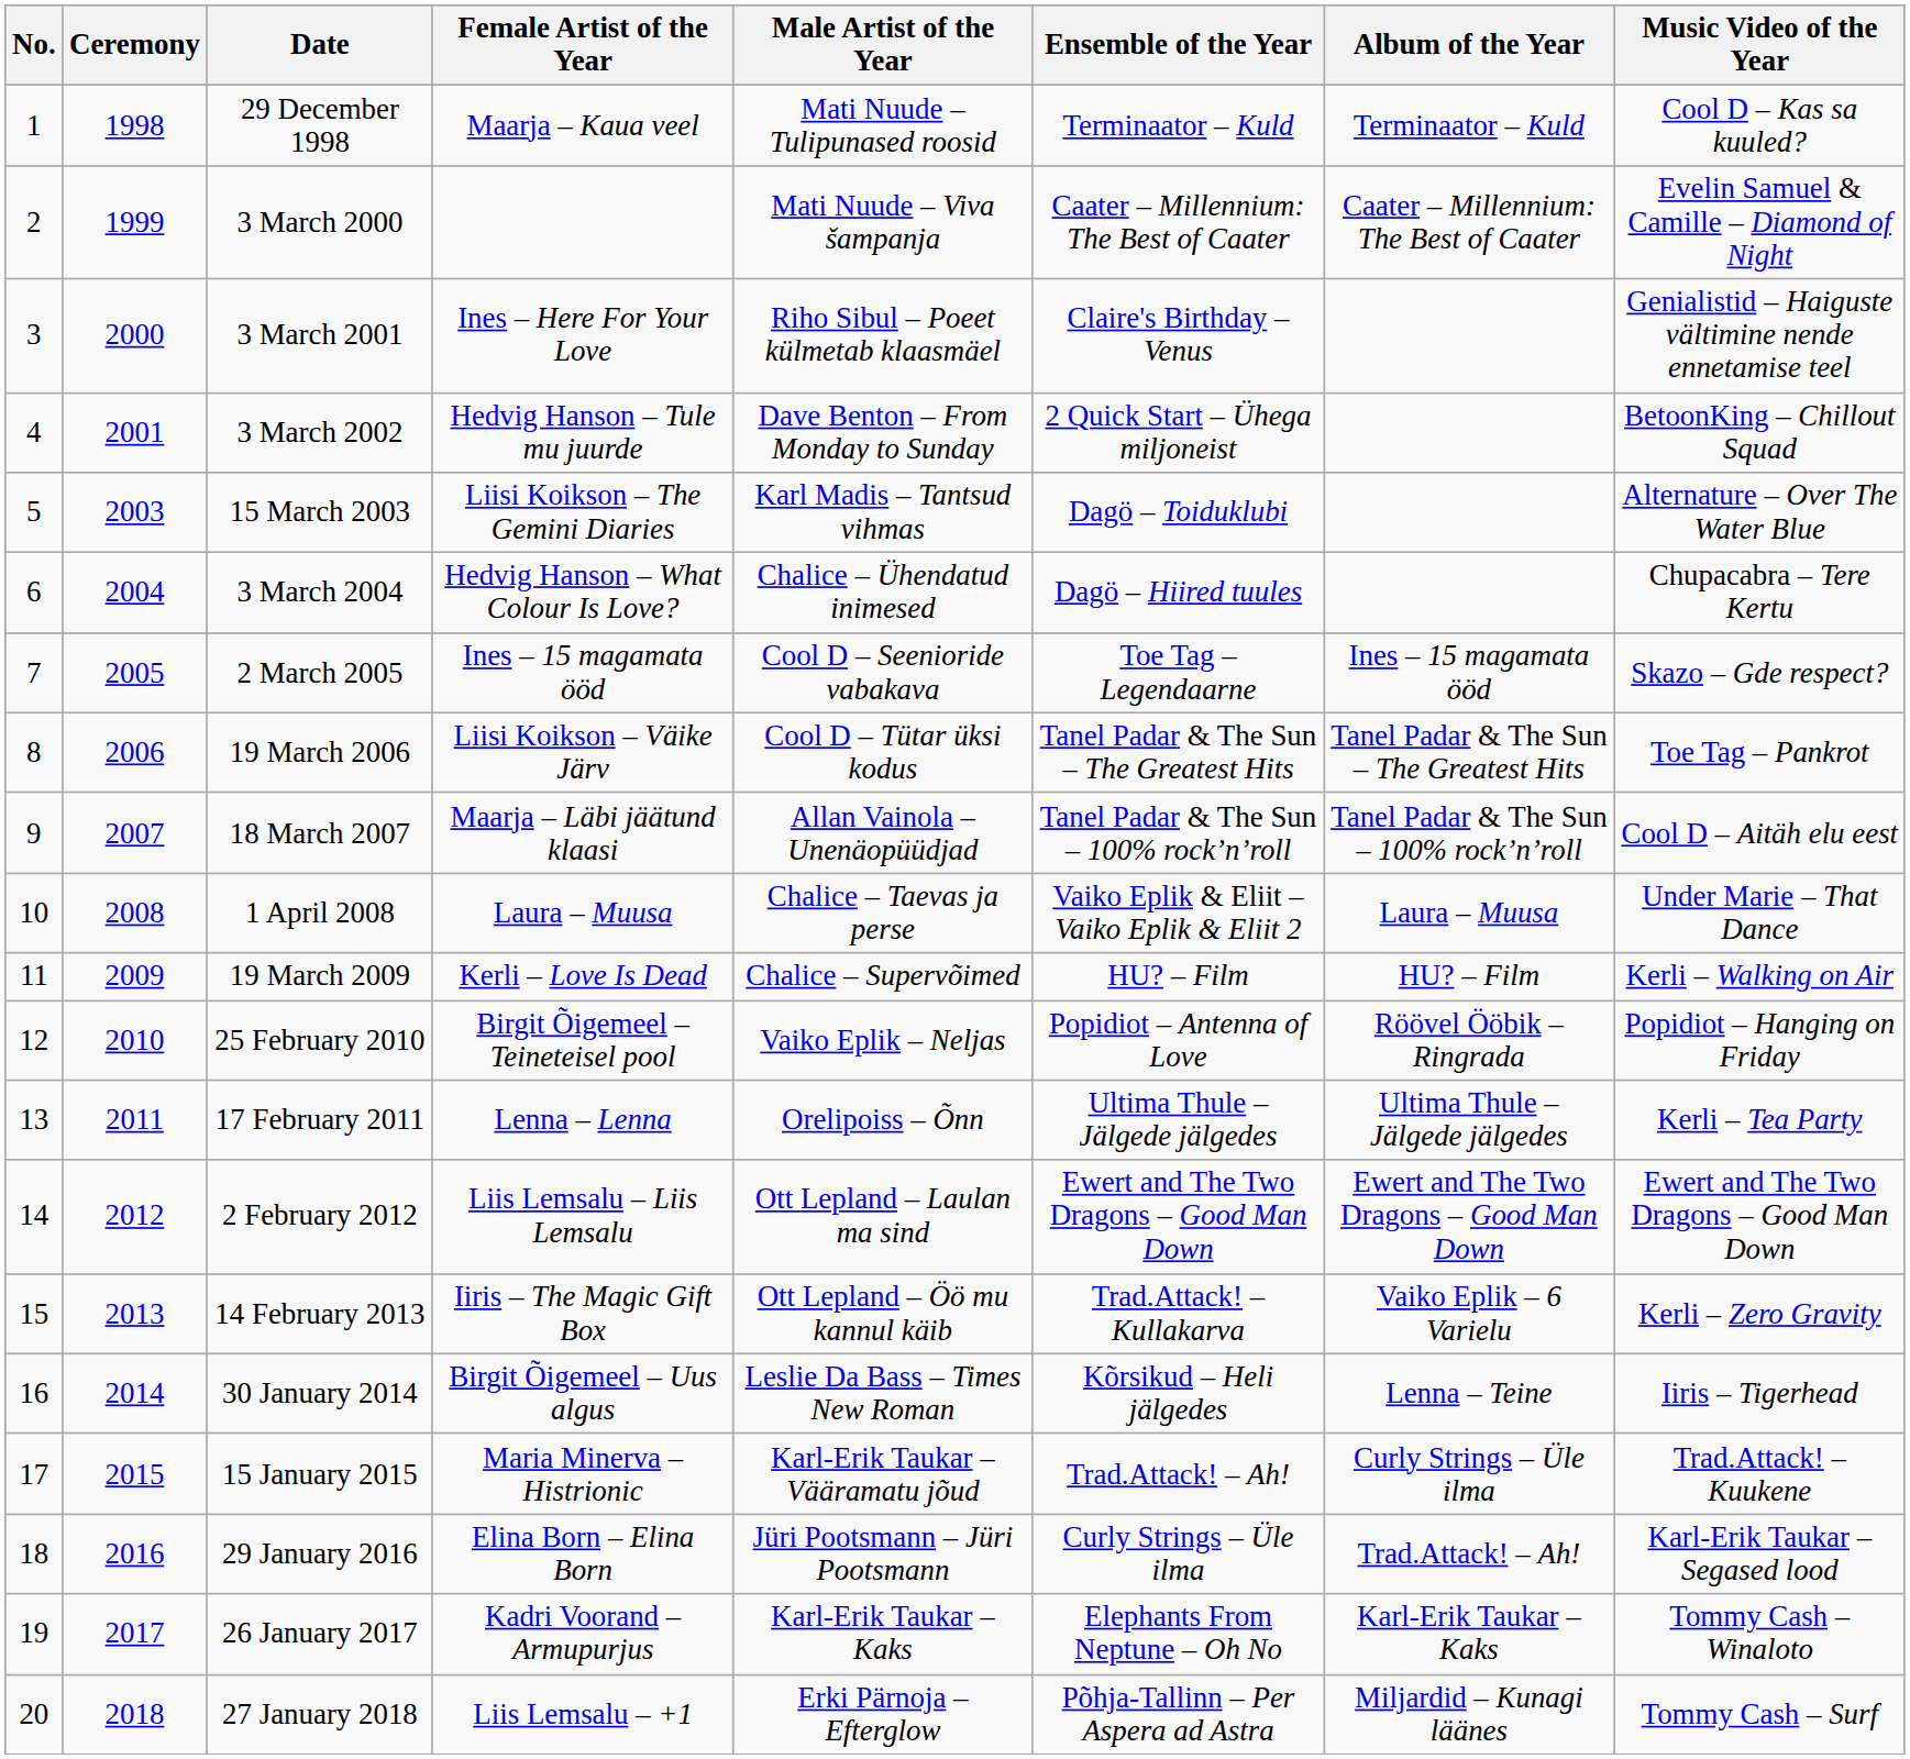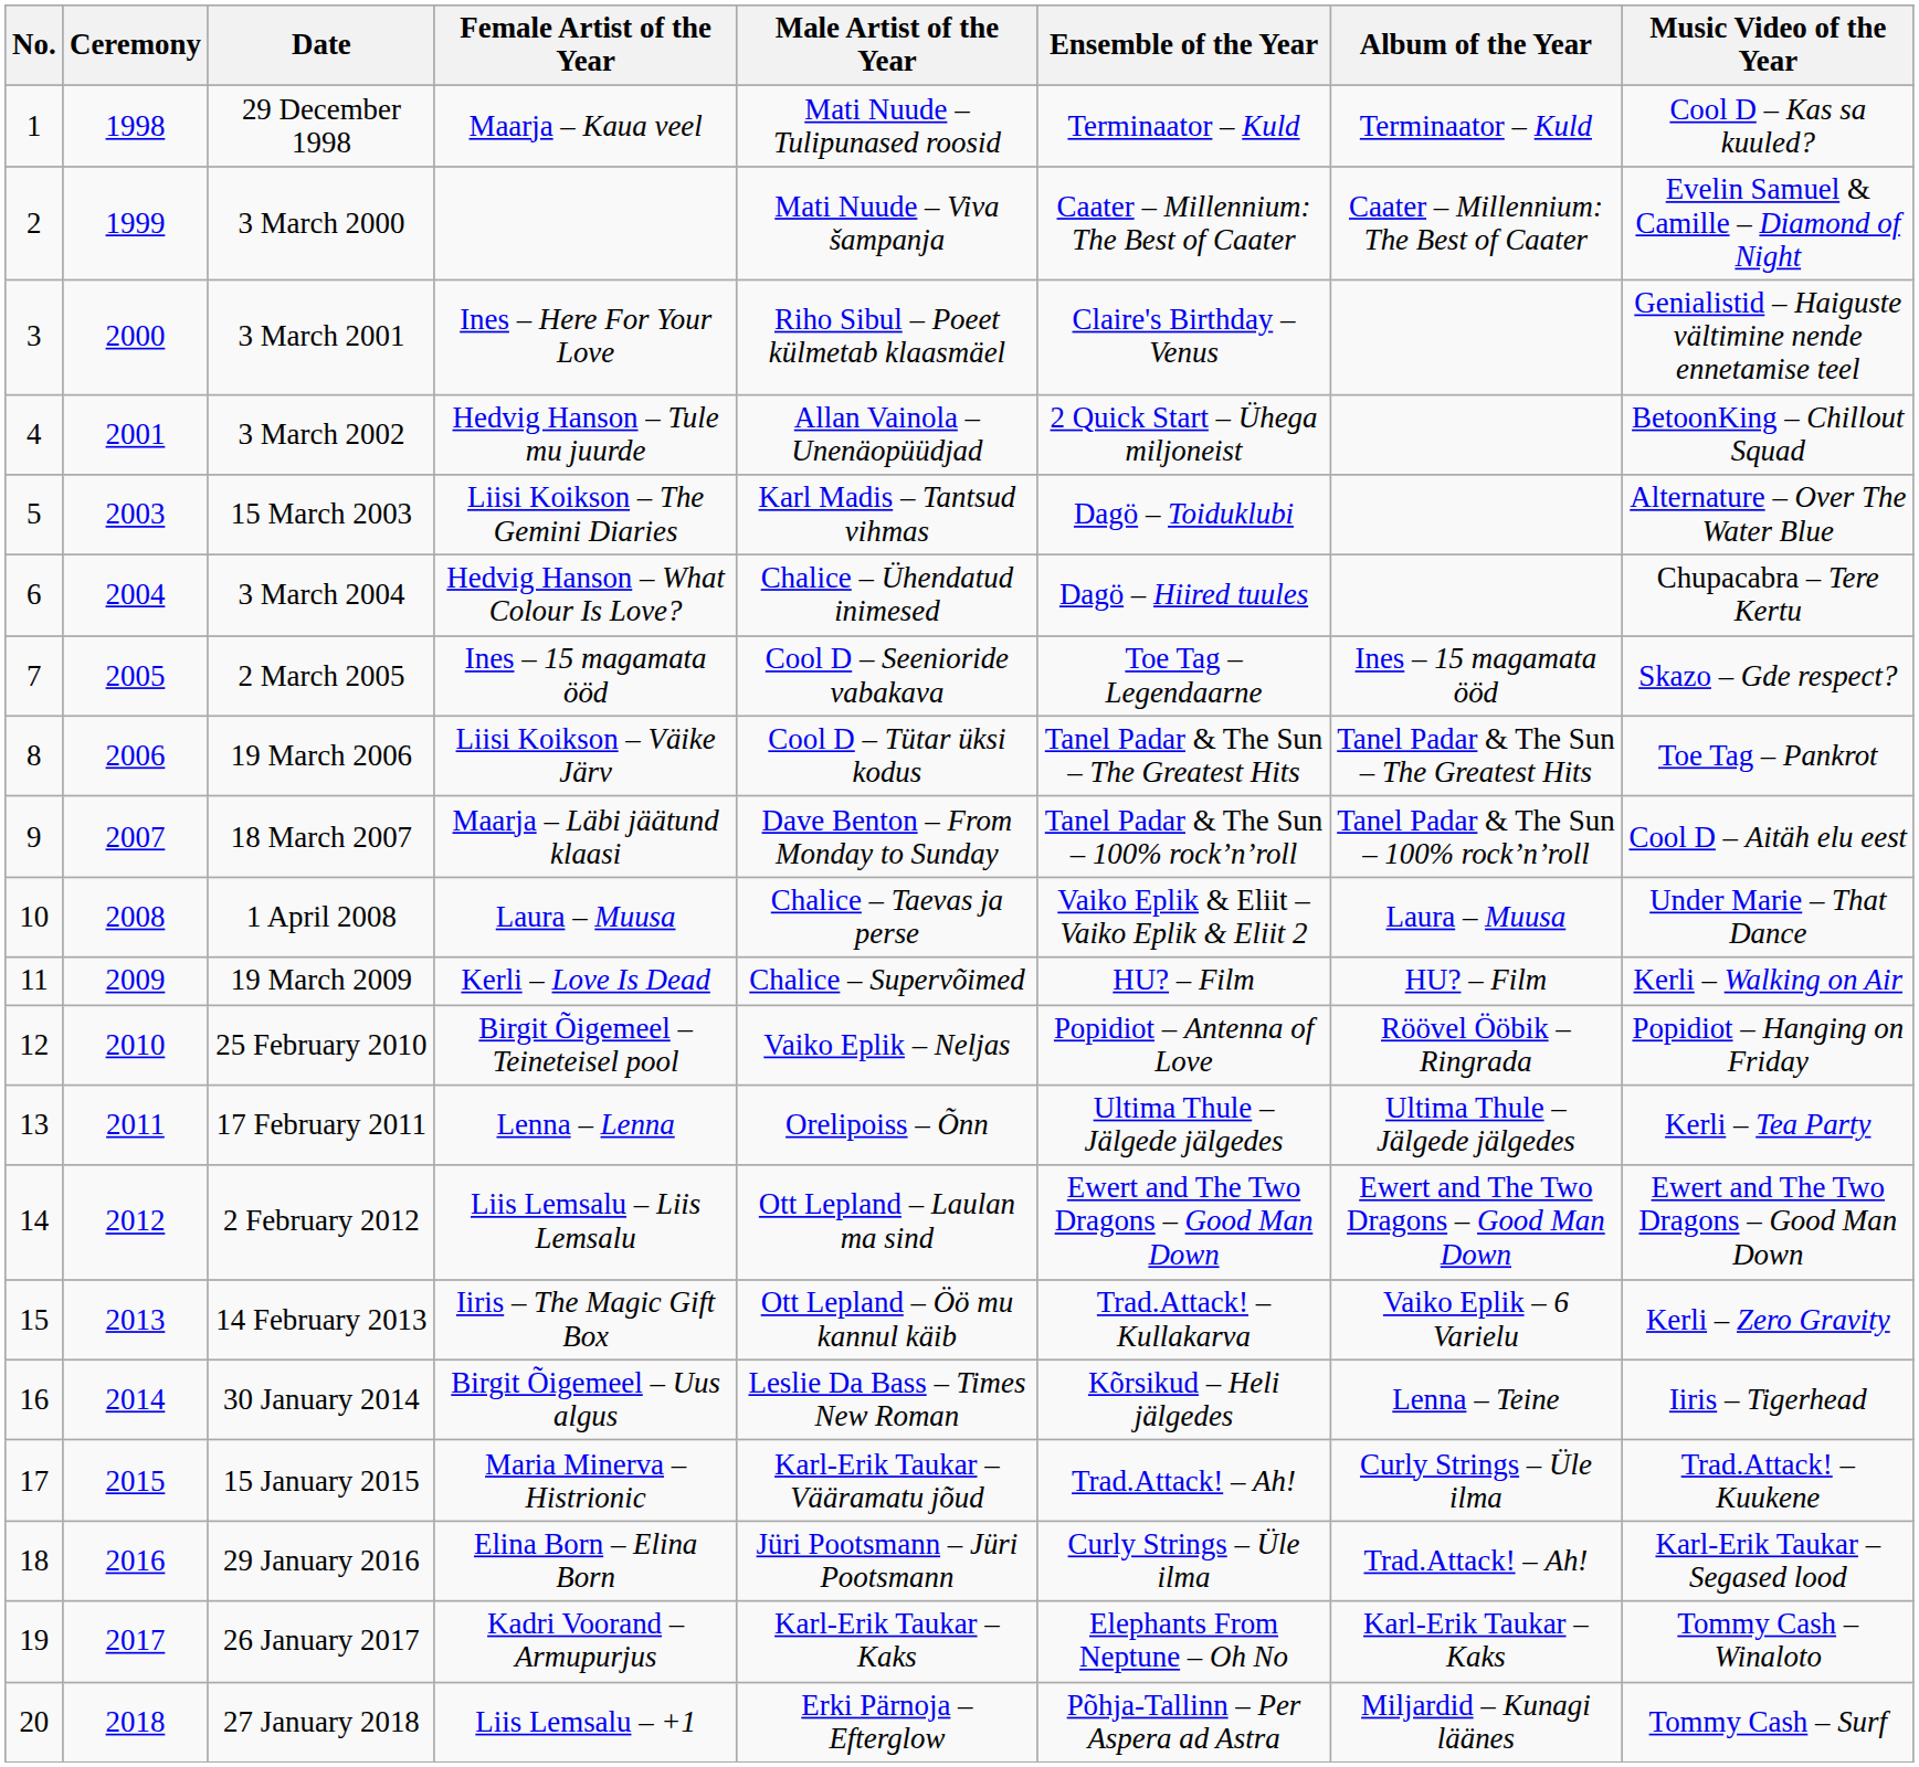 <table class="wikitable" style="text-align: center">
 <tr>
 <th style="width:5px;">No.</th>
 <th style="width:10px;">Ceremony</th>
 <th style="width:115px;">Date</th>
 <th style="width:155px;">Female Artist of the Year</th>
 <th style="width:155px;">Male Artist of the Year</th>
 <th style="width:150px;">Ensemble of the Year</th>
 <th style="width:150px;">Album of the Year</th>
 <th style="width:150px;">Music Video of the Year</th>
 </tr>
 <tr>
 <td>1</td>
 <td><a href='#'>1998</a></td>
 <td>29 December 1998</td>
 <td><a href='#'>Maarja</a> – <em>Kaua veel</em></td>
 <td><a href='#'>Mati Nuude</a> – <em>Tulipunased roosid</em></td>
 <td><a href='#'>Terminaator</a> – <em><a href='#'>Kuld</a></em></td>
 <td><a href='#'>Terminaator</a> – <em><a href='#'>Kuld</a></em></td>
 <td><a href='#'>Cool D</a> – <em>Kas sa kuuled?</em></td>
 </tr>
 <tr>
 <td>2</td>
 <td><a href='#'>1999</a></td>
 <td>3 March 2000</td>
 <td></td>
 <td><a href='#'>Mati Nuude</a> – <em>Viva šampanja</em></td>
 <td><a href='#'>Caater</a> – <em>Millennium: The Best of Caater</em></td>
 <td><a href='#'>Caater</a> – <em>Millennium: The Best of Caater</em></td>
 <td><a href='#'>Evelin Samuel</a> & <a href='#'>Camille</a> – <em><a href='#'>Diamond of Night</a></em></td>
 </tr>
 <tr>
 <td>3</td>
 <td><a href='#'>2000</a></td>
 <td>3 March 2001</td>
 <td><a href='#'>Ines</a> – <em>Here For Your Love</em></td>
 <td><a href='#'>Riho Sibul</a> – <em>Poeet külmetab klaasmäel</em></td>
 <td><a href='#'>Claire's Birthday</a> – <em>Venus</em></td>
 <td></td>
 <td><a href='#'>Genialistid</a> – <em>Haiguste vältimine nende ennetamise teel</em></td>
 </tr>
 <tr>
 <td>4</td>
 <td><a href='#'>2001</a></td>
 <td>3 March 2002</td>
 <td><a href='#'>Hedvig Hanson</a> – <em>Tule mu juurde</em></td>
-<td><a href='#'>Dave Benton</a> – <em>From Monday to Sunday</em></td>
+<td><a href='#'>Allan Vainola</a> – <em>Unenäopüüdjad</em></td>
 <td><a href='#'>2 Quick Start</a> – <em>Ühega miljoneist</em></td>
 <td></td>
 <td><a href='#'>BetoonKing</a> – <em>Chillout Squad</em></td>
 </tr>
 <tr>
 <td>5</td>
 <td><a href='#'>2003</a></td>
 <td>15 March 2003</td>
 <td><a href='#'>Liisi Koikson</a> – <em>The Gemini Diaries</em></td>
 <td><a href='#'>Karl Madis</a> – <em>Tantsud vihmas</em></td>
 <td><a href='#'>Dagö</a> – <em><a href='#'>Toiduklubi</a></em></td>
 <td></td>
 <td><a href='#'>Alternature</a> – <em>Over The Water Blue</em></td>
 </tr>
 <tr>
 <td>6</td>
 <td><a href='#'>2004</a></td>
 <td>3 March 2004</td>
 <td><a href='#'>Hedvig Hanson</a> – <em>What Colour Is Love?</em></td>
 <td><a href='#'>Chalice</a> – <em>Ühendatud inimesed</em></td>
 <td><a href='#'>Dagö</a> – <em><a href='#'>Hiired tuules</a></em></td>
 <td></td>
 <td>Chupacabra  – <em>Tere Kertu</em></td>
 </tr>
 <tr>
 <td>7</td>
 <td><a href='#'>2005</a></td>
 <td>2 March 2005</td>
 <td><a href='#'>Ines</a> – <em>15 magamata ööd</em></td>
 <td><a href='#'>Cool D</a> – <em>Seenioride vabakava</em></td>
 <td><a href='#'>Toe Tag</a> – <em>Legendaarne</em></td>
 <td><a href='#'>Ines</a> – <em>15 magamata ööd</em></td>
 <td><a href='#'>Skazo</a> – <em>Gde respect?</em></td>
 </tr>
 <tr>
 <td>8</td>
 <td><a href='#'>2006</a></td>
 <td>19 March 2006</td>
 <td><a href='#'>Liisi Koikson</a> – <em>Väike Järv</em></td>
 <td><a href='#'>Cool D</a> – <em>Tütar üksi kodus</em></td>
 <td><a href='#'>Tanel Padar</a> & The Sun – <em>The Greatest Hits</em></td>
 <td><a href='#'>Tanel Padar</a> & The Sun – <em>The Greatest Hits</em></td>
 <td><a href='#'>Toe Tag</a> – <em>Pankrot</em></td>
 </tr>
 <tr>
 <td>9</td>
 <td><a href='#'>2007</a></td>
 <td>18 March 2007</td>
 <td><a href='#'>Maarja</a> – <em>Läbi jäätund klaasi</em></td>
-<td><a href='#'>Allan Vainola</a> – <em>Unenäopüüdjad</em></td>
+<td><a href='#'>Dave Benton</a> – <em>From Monday to Sunday</em></td>
 <td><a href='#'>Tanel Padar</a> & The Sun – <em>100% rock’n’roll</em></td>
 <td><a href='#'>Tanel Padar</a> & The Sun – <em>100% rock’n’roll</em></td>
 <td><a href='#'>Cool D</a> – <em>Aitäh elu eest</em></td>
 </tr>
 <tr>
 <td>10</td>
 <td><a href='#'>2008</a></td>
 <td>1 April 2008</td>
 <td><a href='#'>Laura</a> – <em><a href='#'>Muusa</a></em></td>
 <td><a href='#'>Chalice</a> – <em>Taevas ja perse</em></td>
 <td><a href='#'>Vaiko Eplik</a> & Eliit – <em>Vaiko Eplik & Eliit 2</em></td>
 <td><a href='#'>Laura</a> – <em><a href='#'>Muusa</a></em></td>
 <td><a href='#'>Under Marie</a> – <em>That Dance</em></td>
 </tr>
 <tr>
 <td>11</td>
 <td><a href='#'>2009</a></td>
 <td>19 March 2009</td>
 <td><a href='#'>Kerli</a> – <em><a href='#'>Love Is Dead</a></em></td>
 <td><a href='#'>Chalice</a> – <em>Supervõimed</em></td>
 <td><a href='#'>HU?</a> – <em>Film</em></td>
 <td><a href='#'>HU?</a> – <em>Film</em></td>
 <td><a href='#'>Kerli</a> – <em><a href='#'>Walking on Air</a></em></td>
 </tr>
 <tr>
 <td>12</td>
 <td><a href='#'>2010</a></td>
 <td>25 February 2010</td>
 <td><a href='#'>Birgit Õigemeel</a> – <em>Teineteisel pool</em></td>
 <td><a href='#'>Vaiko Eplik</a> – <em>Neljas</em></td>
 <td><a href='#'>Popidiot</a> – <em>Antenna of Love</em></td>
 <td><a href='#'>Röövel Ööbik</a> – <em>Ringrada</em></td>
 <td><a href='#'>Popidiot</a> – <em>Hanging on Friday</em></td>
 </tr>
 <tr>
 <td>13</td>
 <td><a href='#'>2011</a></td>
 <td>17 February 2011</td>
 <td><a href='#'>Lenna</a> – <em><a href='#'>Lenna</a></em></td>
 <td><a href='#'>Orelipoiss</a> – <em>Õnn</em></td>
 <td><a href='#'>Ultima Thule</a> – <em>Jälgede jälgedes</em></td>
 <td><a href='#'>Ultima Thule</a> – <em>Jälgede jälgedes</em></td>
 <td><a href='#'>Kerli</a> – <em><a href='#'>Tea Party</a></em></td>
 </tr>
 <tr>
 <td>14</td>
 <td><a href='#'>2012</a></td>
 <td>2 February 2012</td>
 <td><a href='#'>Liis Lemsalu</a> – <em>Liis Lemsalu</em></td>
 <td><a href='#'>Ott Lepland</a> – <em>Laulan ma sind</em></td>
 <td><a href='#'>Ewert and The Two Dragons</a> – <em><a href='#'>Good Man Down</a></em></td>
 <td><a href='#'>Ewert and The Two Dragons</a> – <em><a href='#'>Good Man Down</a></em></td>
 <td><a href='#'>Ewert and The Two Dragons</a> – <em>Good Man Down</em></td>
 </tr>
 <tr>
 <td>15</td>
 <td><a href='#'>2013</a></td>
 <td>14 February 2013</td>
 <td><a href='#'>Iiris</a> – <em>The Magic Gift Box</em></td>
 <td><a href='#'>Ott Lepland</a> – <em>Öö mu kannul käib</em></td>
 <td><a href='#'>Trad.Attack!</a> – <em>Kullakarva</em></td>
 <td><a href='#'>Vaiko Eplik</a> – <em>6 Varielu</em></td>
 <td><a href='#'>Kerli</a> – <em><a href='#'>Zero Gravity</a></em></td>
 </tr>
 <tr>
 <td>16</td>
 <td><a href='#'>2014</a></td>
 <td>30 January 2014</td>
 <td><a href='#'>Birgit Õigemeel</a> – <em>Uus algus</em></td>
 <td><a href='#'>Leslie Da Bass</a> – <em>Times New Roman</em></td>
 <td><a href='#'>Kõrsikud</a> – <em>Heli jälgedes</em></td>
 <td><a href='#'>Lenna</a> – <em>Teine</em></td>
 <td><a href='#'>Iiris</a> – <em>Tigerhead</em></td>
 </tr>
 <tr>
 <td>17</td>
 <td><a href='#'>2015</a></td>
 <td>15 January 2015</td>
 <td><a href='#'>Maria Minerva</a> – <em>Histrionic</em></td>
 <td><a href='#'>Karl-Erik Taukar</a> – <em>Vääramatu jõud</em></td>
 <td><a href='#'>Trad.Attack!</a> – <em>Ah!</em></td>
 <td><a href='#'>Curly Strings</a> – <em>Üle ilma</em></td>
 <td><a href='#'>Trad.Attack!</a> – <em>Kuukene</em></td>
 </tr>
 <tr>
 <td>18</td>
 <td><a href='#'>2016</a></td>
 <td>29 January 2016</td>
 <td><a href='#'>Elina Born</a> – <em>Elina Born</em></td>
 <td><a href='#'>Jüri Pootsmann</a> – <em>Jüri Pootsmann</em></td>
 <td><a href='#'>Curly Strings</a> – <em>Üle ilma</em></td>
 <td><a href='#'>Trad.Attack!</a> – <em>Ah!</em></td>
 <td><a href='#'>Karl-Erik Taukar</a> – <em>Segased lood</em></td>
 </tr>
 <tr>
 <td>19</td>
 <td><a href='#'>2017</a></td>
 <td>26 January 2017</td>
 <td><a href='#'>Kadri Voorand</a> – <em>Armupurjus</em></td>
 <td><a href='#'>Karl-Erik Taukar</a> – <em>Kaks</em></td>
 <td><a href='#'>Elephants From Neptune</a> – <em>Oh No</em></td>
 <td><a href='#'>Karl-Erik Taukar</a> – <em>Kaks</em></td>
 <td><a href='#'>Tommy Cash</a> – <em>Winaloto</em></td>
 </tr>
 <tr>
 <td>20</td>
 <td><a href='#'>2018</a></td>
 <td>27 January 2018</td>
 <td><a href='#'>Liis Lemsalu</a> – <em>+1</em></td>
 <td><a href='#'>Erki Pärnoja</a> – <em>Efterglow</em></td>
 <td><a href='#'>Põhja-Tallinn</a> – <em>Per Aspera ad Astra</em></td>
 <td><a href='#'>Miljardid</a> – <em>Kunagi läänes</em></td>
 <td><a href='#'>Tommy Cash</a> – <em>Surf</em></td>
 </tr>
 <tr>
 </tr>
 </table>
